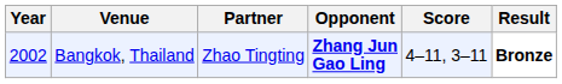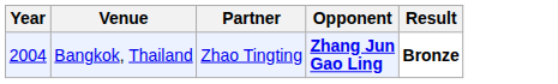 <table class="sortable wikitable" style="font-size: 90%;">
 <tr>
 <th>Year</th>
 <th>Venue</th>
 <th>Partner</th>
 <th>Opponent</th>
-<th>Score</th>
 <th>Result</th>
 </tr>
 <tr style="background:#ECF2FF">
-<td align="center"><a href='#'>2002</a></td>
+<td align="center"><a href='#'>2004</a></td>
 <td align="left"><a href='#'>Bangkok</a>, <a href='#'>Thailand</a></td>
 <td align="left"> <a href='#'>Zhao Tingting</a></td>
 <td align="left"><strong> <a href='#'>Zhang Jun</a> <br>  <a href='#'>Gao Ling</a></strong></td>
-<td align="left">4–11, 3–11</td>
 <td style="text-align:left; background:white"> <strong>Bronze</strong></td>
 </tr>
 </table>
